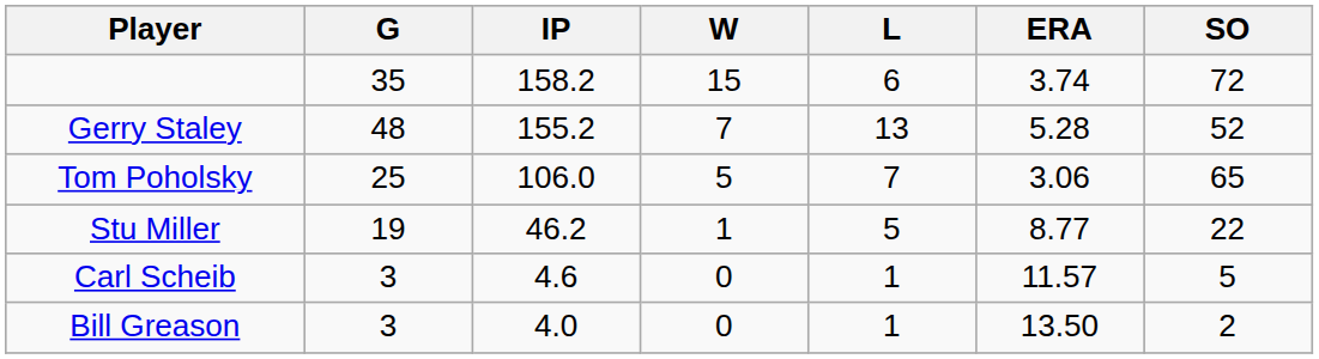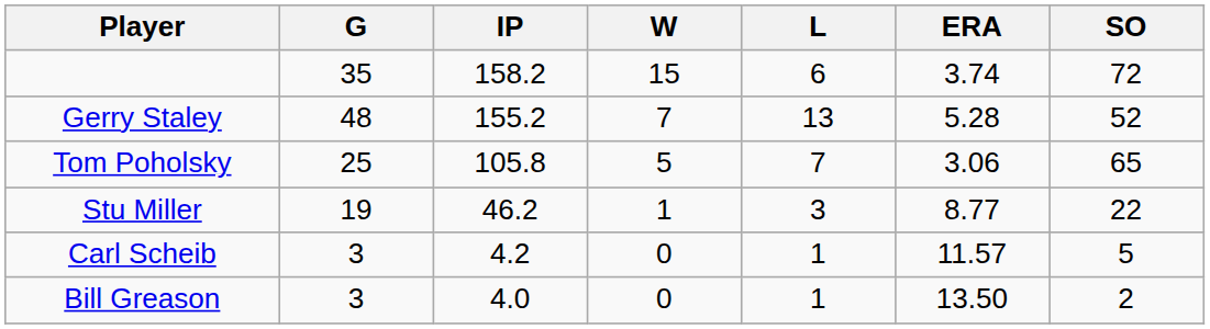 <table class="wikitable sortable">
 <tr>
 <th bgcolor="#DDDDFF" width="16%">Player</th>
 <th bgcolor="#DDDDFF" width="9%">G</th>
 <th bgcolor="#DDDDFF" width="9%">IP</th>
 <th bgcolor="#DDDDFF" width="9%">W</th>
 <th bgcolor="#DDDDFF" width="9%">L</th>
 <th bgcolor="#DDDDFF" width="9%">ERA</th>
 <th bgcolor="#DDDDFF" width="9%">SO</th>
 </tr>
 <tr align="center">
 <td></td>
 <td>35</td>
 <td>158.2</td>
 <td>15</td>
 <td>6</td>
 <td>3.74</td>
 <td>72</td>
 </tr>
 <tr align="center">
 <td><a href='#'>Gerry Staley</a></td>
 <td>48</td>
 <td>155.2</td>
 <td>7</td>
 <td>13</td>
 <td>5.28</td>
 <td>52</td>
 </tr>
 <tr align=center>
 <td><a href='#'>Tom Poholsky</a></td>
 <td>25</td>
-<td>106.0</td>
+<td>105.8</td>
 <td>5</td>
 <td>7</td>
 <td>3.06</td>
 <td>65</td>
 </tr>
 <tr align=center>
 <td><a href='#'>Stu Miller</a></td>
 <td>19</td>
 <td>46.2</td>
 <td>1</td>
-<td>5</td>
+<td>3</td>
 <td>8.77</td>
 <td>22</td>
 </tr>
 <tr align=center>
 <td><a href='#'>Carl Scheib</a></td>
 <td>3</td>
-<td>4.6</td>
+<td>4.2</td>
 <td>0</td>
 <td>1</td>
 <td>11.57</td>
 <td>5</td>
 </tr>
 <tr align=center>
 <td><a href='#'>Bill Greason</a></td>
 <td>3</td>
 <td>4.0</td>
 <td>0</td>
 <td>1</td>
 <td>13.50</td>
 <td>2</td>
 </tr>
 </table>
